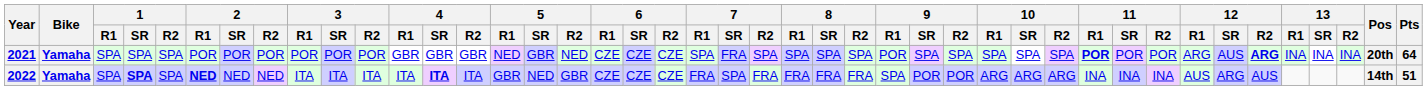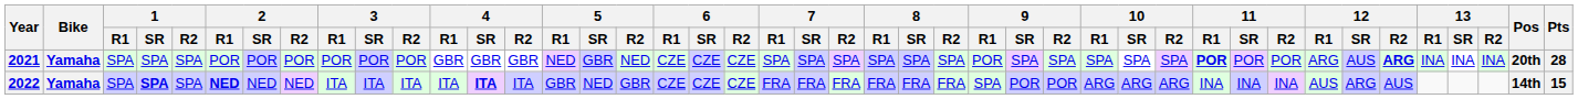 <table class="wikitable" style="text-align:center; font-size:90%">
 <tr>
 <th valign="middle" rowspan=2>Year</th>
 <th valign="middle" rowspan=2>Bike</th>
 <th colspan=3>1</th>
 <th colspan=3>2</th>
 <th colspan=3>3</th>
 <th colspan=3>4</th>
 <th colspan=3>5</th>
 <th colspan=3>6</th>
 <th colspan=3>7</th>
 <th colspan=3>8</th>
 <th colspan=3>9</th>
 <th colspan=3>10</th>
 <th colspan=3>11</th>
 <th colspan=3>12</th>
 <th colspan=3>13</th>
 <th rowspan=2>Pos</th>
 <th rowspan=2>Pts</th>
 </tr>
 <tr>
 <th>R1</th>
 <th>SR</th>
 <th>R2</th>
 <th>R1</th>
 <th>SR</th>
 <th>R2</th>
 <th>R1</th>
 <th>SR</th>
 <th>R2</th>
 <th>R1</th>
 <th>SR</th>
 <th>R2</th>
 <th>R1</th>
 <th>SR</th>
 <th>R2</th>
 <th>R1</th>
 <th>SR</th>
 <th>R2</th>
 <th>R1</th>
 <th>SR</th>
 <th>R2</th>
 <th>R1</th>
 <th>SR</th>
 <th>R2</th>
 <th>R1</th>
 <th>SR</th>
 <th>R2</th>
 <th>R1</th>
 <th>SR</th>
 <th>R2</th>
 <th>R1</th>
 <th>SR</th>
 <th>R2</th>
 <th>R1</th>
 <th>SR</th>
 <th>R2</th>
 <th>R1</th>
 <th>SR</th>
 <th>R2</th>
 </tr>
 <tr>
 <th><a href='#'>2021</a></th>
 <th><a href='#'>Yamaha</a></th>
 <td style="background:#dfffdf;"><a href='#'>SPA</a><br></td>
 <td style="background:#dfffdf;"><a href='#'>SPA</a><br></td>
 <td style="background:#dfffdf;"><a href='#'>SPA</a><br></td>
 <td style="background:#dfffdf;"><a href='#'>POR</a><br></td>
 <td style="background:#cfcfff;"><a href='#'>POR</a><br></td>
 <td style="background:#dfffdf;"><a href='#'>POR</a><br></td>
 <td style="background:#dfffdf;"><a href='#'>POR</a><br></td>
 <td style="background:#cfcfff;"><a href='#'>POR</a><br></td>
 <td style="background:#dfffdf;"><a href='#'>POR</a><br></td>
 <td style="background:#ffffff;"><a href='#'>GBR</a><br></td>
 <td style="background:#ffffff;"><a href='#'>GBR</a><br></td>
 <td style="background:#ffffff;"><a href='#'>GBR</a><br></td>
 <td style="background:#efcfff;"><a href='#'>NED</a><br></td>
 <td style="background:#cfcfff;"><a href='#'>GBR</a><br></td>
 <td style="background:#dfffdf;"><a href='#'>NED</a><br></td>
 <td style="background:#dfffdf;"><a href='#'>CZE</a><br></td>
 <td style="background:#cfcfff;"><a href='#'>CZE</a><br></td>
 <td style="background:#dfffdf;"><a href='#'>CZE</a><br></td>
 <td style="background:#dfffdf;"><a href='#'>SPA</a><br></td>
-<td style="background:#cfcfff;"><a href='#'>FRA</a><br></td>
+<td style="background:#cfcfff;"><a href='#'>SPA</a><br></td>
 <td style="background:#efcfff;"><a href='#'>SPA</a><br></td>
 <td style="background:#cfcfff;"><a href='#'>SPA</a><br></td>
 <td style="background:#cfcfff;"><a href='#'>SPA</a><br></td>
 <td style="background:#dfffdf;"><a href='#'>SPA</a><br></td>
 <td style="background:#dfffdf;"><a href='#'>POR</a><br></td>
 <td style="background:#efcfff;"><a href='#'>SPA</a><br></td>
 <td style="background:#dfffdf;"><a href='#'>SPA</a><br></td>
 <td style="background:#dfffdf;"><a href='#'>SPA</a><br></td>
 <td style="background:#ffffff;"><a href='#'>SPA</a><br></td>
 <td style="background:#efcfff;"><a href='#'>SPA</a><br></td>
 <td style="background:#dfffdf;"><strong><a href='#'>POR</a><br></strong></td>
 <td style="background:#efcfff;"><a href='#'>POR</a><br></td>
 <td style="background:#dfffdf;"><a href='#'>POR</a><br></td>
 <td style="background:#dfffdf;"><a href='#'>ARG</a><br></td>
 <td style="background:#cfcfff;"><a href='#'>AUS</a><br></td>
 <td style="background:#dfffdf;"><strong><a href='#'>ARG</a><br></strong></td>
 <td style="background:#dfffdf;"><a href='#'>INA</a><br></td>
 <td style="background:#ffffff;"><a href='#'>INA</a><br></td>
 <td style="background:#dfffdf;"><a href='#'>INA</a><br></td>
 <th>20th</th>
-<th>64</th>
+<th>28</th>
 </tr>
 <tr>
 <th><a href='#'>2022</a></th>
 <th><a href='#'>Yamaha</a></th>
 <td style="background:#cfcfff;"><a href='#'>SPA</a><br></td>
 <td style="background:#cfcfff;"><strong><a href='#'>SPA</a><br></strong></td>
 <td style="background:#cfcfff;"><a href='#'>SPA</a><br></td>
 <td style="background:#cfcfff;"><strong><a href='#'>NED</a><br></strong></td>
 <td style="background:#cfcfff;"><a href='#'>NED</a><br></td>
 <td style="background:#efcfff;"><a href='#'>NED</a><br></td>
 <td style="background:#dfffdf;"><a href='#'>ITA</a><br></td>
 <td style="background:#cfcfff;"><a href='#'>ITA</a><br></td>
 <td style="background:#dfffdf;"><a href='#'>ITA</a><br></td>
 <td style="background:#dfffdf;"><a href='#'>ITA</a><br></td>
 <td style="background:#efcfff;"><strong><a href='#'>ITA</a><br></strong></td>
 <td style="background:#cfcfff;"><a href='#'>ITA</a><br></td>
 <td style="background:#cfcfff;"><a href='#'>GBR</a><br></td>
 <td style="background:#cfcfff;"><a href='#'>NED</a><br></td>
 <td style="background:#cfcfff;"><a href='#'>GBR</a><br></td>
 <td style="background:#cfcfff;"><a href='#'>CZE</a><br></td>
 <td style="background:#cfcfff;"><a href='#'>CZE</a><br></td>
 <td style="background:#dfffdf;"><a href='#'>CZE</a><br></td>
 <td style="background:#cfcfff;"><a href='#'>FRA</a><br></td>
-<td style="background:#cfcfff;"><a href='#'>SPA</a><br></td>
+<td style="background:#cfcfff;"><a href='#'>FRA</a><br></td>
 <td style="background:#dfffdf;"><a href='#'>FRA</a><br></td>
 <td style="background:#cfcfff;"><a href='#'>FRA</a><br></td>
 <td style="background:#cfcfff;"><a href='#'>FRA</a><br></td>
 <td style="background:#dfffdf;"><a href='#'>FRA</a><br></td>
 <td style="background:#dfffdf;"><a href='#'>SPA</a><br></td>
 <td style="background:#cfcfff;"><a href='#'>POR</a><br></td>
 <td style="background:#cfcfff;"><a href='#'>POR</a><br></td>
 <td style="background:#cfcfff;"><a href='#'>ARG</a><br></td>
 <td style="background:#cfcfff;"><a href='#'>ARG</a><br></td>
 <td style="background:#cfcfff;"><a href='#'>ARG</a><br></td>
 <td style="background:#dfffdf;"><a href='#'>INA</a><br></td>
 <td style="background:#cfcfff;"><a href='#'>INA</a><br></td>
 <td style="background:#efcfff;"><a href='#'>INA</a><br></td>
 <td style="background:#dfffdf;"><a href='#'>AUS</a><br></td>
 <td style="background:#cfcfff;"><a href='#'>ARG</a><br></td>
 <td style="background:#cfcfff;"><a href='#'>AUS</a><br></td>
 <td></td>
 <td></td>
 <td></td>
 <th>14th</th>
-<th>51</th>
+<th>15</th>
 </tr>
 </table>
